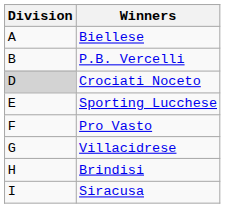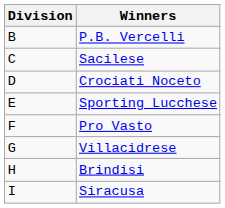 <table class="wikitable">
 <tr>
 <th>Division</th>
 <th>Winners</th>
 </tr>
 <tr>
-<td>A</td>
-<td><a href='#'>Biellese</a></td>
-</tr>
-<tr>
 <td>B</td>
 <td><a href='#'>P.B. Vercelli</a></td>
 </tr>
 <tr>
-<td style="background: lightgrey;">D</td>
+<td>C</td>
+<td><a href='#'>Sacilese</a></td>
+</tr>
+<tr>
+<td>D</td>
 <td><a href='#'>Crociati Noceto</a></td>
 </tr>
 <tr>
 <td>E</td>
 <td><a href='#'>Sporting Lucchese</a></td>
 </tr>
 <tr>
 <td>F</td>
 <td><a href='#'>Pro Vasto</a></td>
 </tr>
 <tr>
 <td>G</td>
 <td><a href='#'>Villacidrese</a></td>
 </tr>
 <tr>
 <td>H</td>
 <td><a href='#'>Brindisi</a></td>
 </tr>
 <tr>
 <td>I</td>
 <td><a href='#'>Siracusa</a></td>
 </tr>
 </table>
